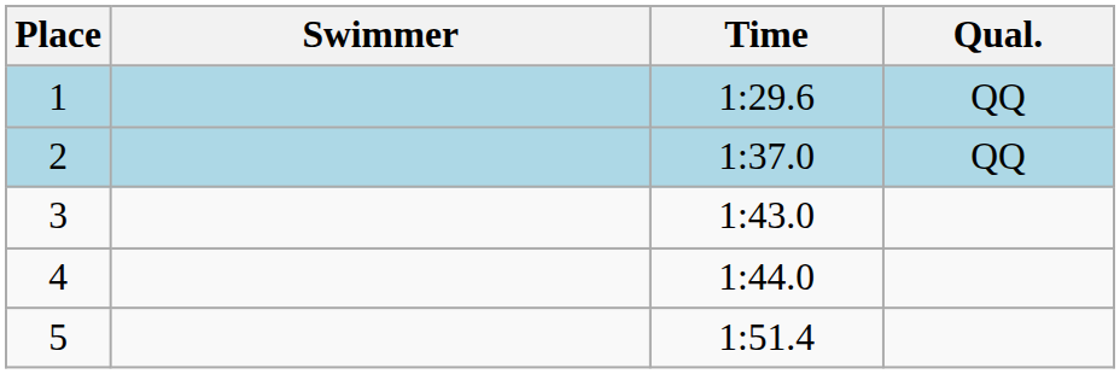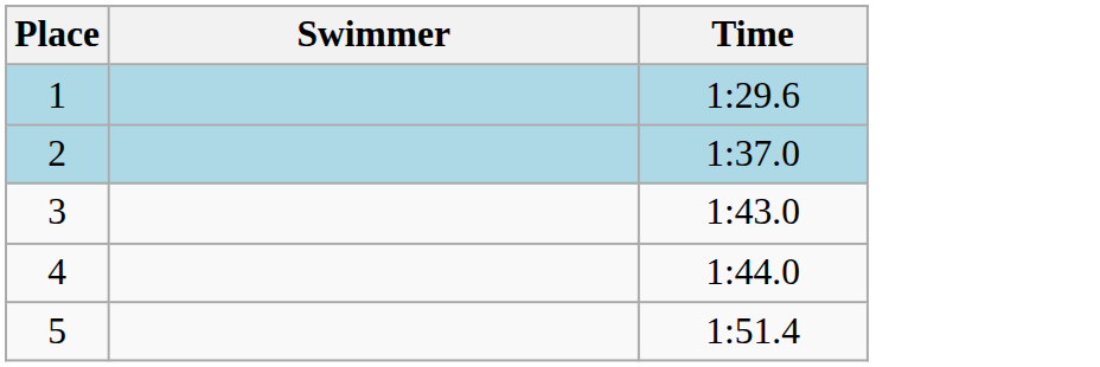 <table class=wikitable style="text-align:center">
 <tr>
 <th>Place</th>
 <th width=220>Swimmer</th>
 <th width=90>Time</th>
-<th width=90>Qual.</th>
 </tr>
 <tr bgcolor=lightblue>
 <td>1</td>
 <td align=left></td>
 <td>1:29.6</td>
-<td>QQ</td>
 </tr>
 <tr bgcolor=lightblue>
 <td>2</td>
 <td align=left></td>
 <td>1:37.0</td>
-<td>QQ</td>
 </tr>
 <tr>
 <td>3</td>
 <td align=left></td>
 <td>1:43.0</td>
-<td></td>
 </tr>
 <tr>
 <td>4</td>
 <td align=left></td>
 <td>1:44.0</td>
-<td></td>
 </tr>
 <tr>
 <td>5</td>
 <td align=left></td>
 <td>1:51.4</td>
-<td></td>
 </tr>
 </table>
